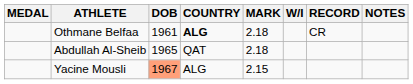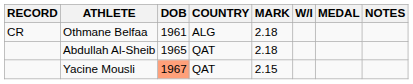 <table class="wikitable">
 <tr>
-<th>MEDAL</th>
+<th>RECORD</th>
 <th>ATHLETE</th>
 <th>DOB</th>
 <th>COUNTRY</th>
 <th>MARK</th>
 <th>W/I</th>
-<th>RECORD</th>
+<th>MEDAL</th>
 <th>NOTES</th>
 </tr>
 <tr>
-<td></td>
+<td>CR</td>
 <td>Othmane Belfaa</td>
 <td>1961</td>
-<td><strong>ALG</strong></td>
+<td>ALG</td>
 <td>2.18</td>
 <td></td>
-<td>CR</td>
+<td></td>
 <td></td>
 </tr>
 <tr>
 <td></td>
 <td>Abdullah Al-Sheib</td>
 <td>1965</td>
 <td>QAT</td>
 <td>2.18</td>
 <td></td>
 <td></td>
 <td></td>
 </tr>
 <tr>
 <td></td>
 <td>Yacine Mousli</td>
 <td style="background: lightsalmon;">1967</td>
-<td>ALG</td>
+<td>QAT</td>
 <td>2.15</td>
 <td></td>
 <td></td>
 <td></td>
 </tr>
 </table>
